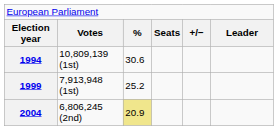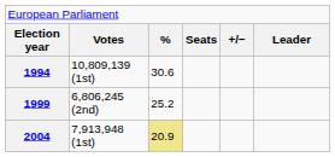 <table class=wikitable style="width:50%; border:1px #AAAAFF solid">
 <tr>
 <td colspan=6><a href='#'>European Parliament</a></td>
 </tr>
 <tr>
 <th width=13%>Election year</th>
 <th width=16%>Votes</th>
 <th width=6%>%</th>
 <th width=1%>Seats</th>
 <th width=8%>+/−</th>
 <th width=18%>Leader</th>
 </tr>
 <tr>
 <th><a href='#'>1994</a></th>
 <td>10,809,139 (1st)</td>
 <td>30.6</td>
 <td></td>
 <td></td>
 <td></td>
 </tr>
 <tr>
 <th><a href='#'>1999</a></th>
-<td>7,913,948 (1st)</td>
+<td>6,806,245 (2nd)</td>
 <td>25.2</td>
 <td></td>
 <td></td>
 <td></td>
 </tr>
 <tr>
 <th><a href='#'>2004</a></th>
-<td>6,806,245 (2nd)</td>
+<td>7,913,948 (1st)</td>
 <td style="background: khaki;">20.9</td>
 <td></td>
 <td></td>
 <td></td>
 </tr>
 </table>
